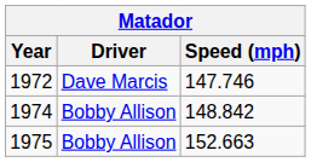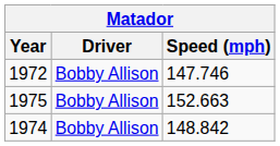 <table class="wikitable" style="font-size: 95%;">
 <tr>
 <th colspan=3><a href='#'>Matador</a></th>
 </tr>
 <tr>
 <th>Year</th>
 <th>Driver</th>
 <th>Speed (<a href='#'>mph</a>)</th>
 </tr>
 <tr>
 <td>1972</td>
-<td><a href='#'>Dave Marcis</a></td>
+<td><a href='#'>Bobby Allison</a></td>
 <td>147.746</td>
+</tr>
+<tr>
+<td>1975</td>
+<td><a href='#'>Bobby Allison</a></td>
+<td>152.663</td>
 </tr>
 <tr>
 <td>1974</td>
 <td><a href='#'>Bobby Allison</a></td>
 <td>148.842</td>
 </tr>
-<tr>
-<td>1975</td>
-<td><a href='#'>Bobby Allison</a></td>
-<td>152.663</td>
-</tr>
 </table>
